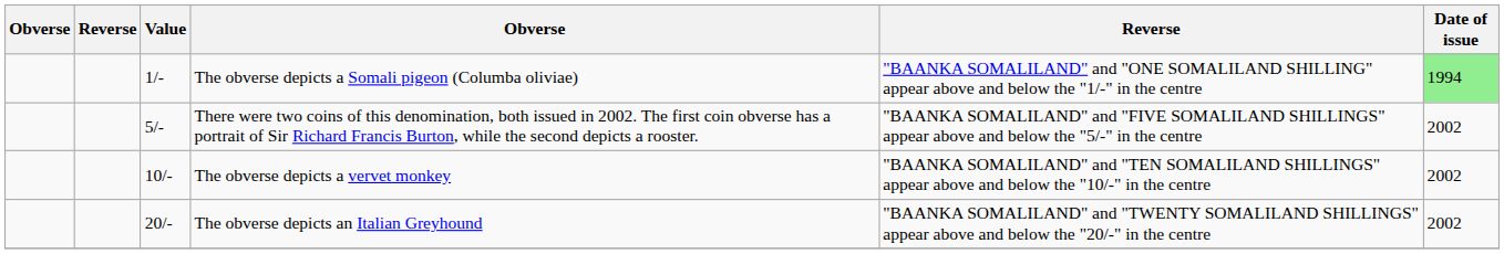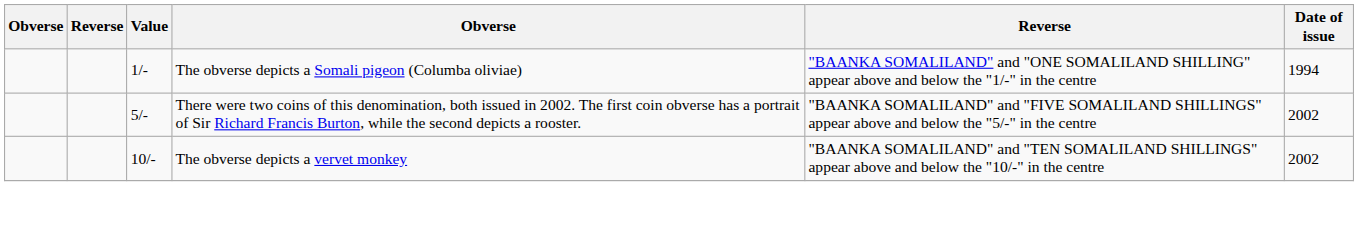 <table class="wikitable" style="font-size: 90%"!colspan="6"]>
 <tr>
 <th>Obverse</th>
 <th>Reverse</th>
 <th>Value</th>
 <th>Obverse</th>
 <th>Reverse</th>
 <th>Date of issue</th>
 </tr>
 <tr>
 <td></td>
 <td></td>
 <td>1/-</td>
 <td>The obverse depicts a <a href='#'>Somali pigeon</a> (Columba oliviae)</td>
 <td><a href='#'>"BAANKA SOMALILAND"</a> and "ONE SOMALILAND SHILLING" appear above and below the "1/-" in the centre</td>
-<td style="background: lightgreen;">1994</td>
+<td>1994</td>
 </tr>
 <tr>
 <td></td>
 <td></td>
 <td>5/-</td>
 <td>There were two coins of this denomination, both issued in 2002. The first coin obverse has a portrait of Sir <a href='#'>Richard Francis Burton</a>, while the second depicts a rooster.</td>
 <td>"BAANKA SOMALILAND" and "FIVE SOMALILAND SHILLINGS" appear above and below the "5/-" in the centre</td>
 <td>2002</td>
 </tr>
 <tr>
 <td></td>
 <td></td>
 <td>10/-</td>
 <td>The obverse depicts a <a href='#'>vervet monkey</a></td>
 <td>"BAANKA SOMALILAND" and "TEN SOMALILAND SHILLINGS" appear above and below the "10/-" in the centre</td>
 <td>2002</td>
 </tr>
 <tr>
-<td></td>
-<td></td>
-<td>20/-</td>
-<td>The obverse depicts an <a href='#'>Italian Greyhound</a></td>
-<td>"BAANKA SOMALILAND" and "TWENTY SOMALILAND SHILLINGS" appear above and below the "20/-" in the centre</td>
-<td>2002</td>
-</tr>
-<tr>
 </tr>
 </table>
